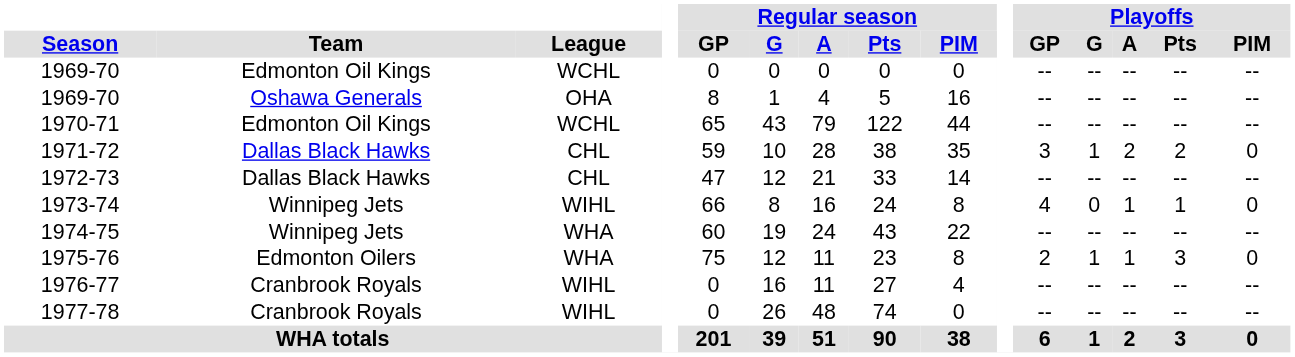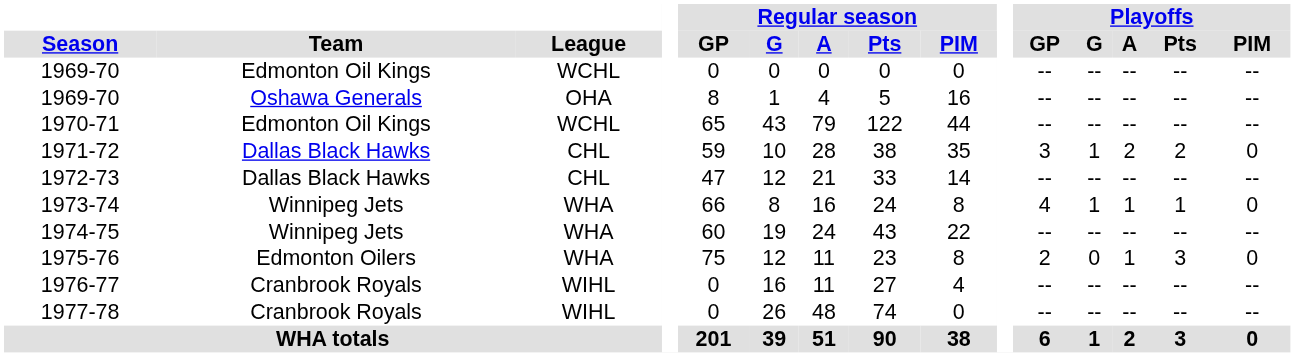 <table border="0" cellpadding="1" cellspacing="0" style="text-align:center; width:60em">
 <tr bgcolor="#e0e0e0">
 <th colspan="3" bgcolor="#ffffff"> </th>
 <th rowspan="99" bgcolor="#ffffff"> </th>
 <th colspan="5"><a href='#'>Regular season</a></th>
 <th rowspan="99" bgcolor="#ffffff"> </th>
 <th colspan="5"><a href='#'>Playoffs</a></th>
 </tr>
 <tr bgcolor="#e0e0e0">
 <th><a href='#'>Season</a></th>
 <th>Team</th>
 <th>League</th>
 <th>GP</th>
 <th><a href='#'>G</a></th>
 <th><a href='#'>A</a></th>
 <th><a href='#'>Pts</a></th>
 <th><a href='#'>PIM</a></th>
 <th>GP</th>
 <th>G</th>
 <th>A</th>
 <th>Pts</th>
 <th>PIM</th>
 </tr>
 <tr>
 <td>1969-70</td>
 <td>Edmonton Oil Kings</td>
 <td>WCHL</td>
 <td>0</td>
 <td>0</td>
 <td>0</td>
 <td>0</td>
 <td>0</td>
 <td>--</td>
 <td>--</td>
 <td>--</td>
 <td>--</td>
 <td>--</td>
 </tr>
 <tr>
 <td>1969-70</td>
 <td><a href='#'>Oshawa Generals</a></td>
 <td>OHA</td>
 <td>8</td>
 <td>1</td>
 <td>4</td>
 <td>5</td>
 <td>16</td>
 <td>--</td>
 <td>--</td>
 <td>--</td>
 <td>--</td>
 <td>--</td>
 </tr>
 <tr>
 <td>1970-71</td>
 <td>Edmonton Oil Kings</td>
 <td>WCHL</td>
 <td>65</td>
 <td>43</td>
 <td>79</td>
 <td>122</td>
 <td>44</td>
 <td>--</td>
 <td>--</td>
 <td>--</td>
 <td>--</td>
 <td>--</td>
 </tr>
 <tr>
 <td>1971-72</td>
 <td><a href='#'>Dallas Black Hawks</a></td>
 <td>CHL</td>
 <td>59</td>
 <td>10</td>
 <td>28</td>
 <td>38</td>
 <td>35</td>
 <td>3</td>
 <td>1</td>
 <td>2</td>
 <td>2</td>
 <td>0</td>
 </tr>
 <tr>
 <td>1972-73</td>
 <td>Dallas Black Hawks</td>
 <td>CHL</td>
 <td>47</td>
 <td>12</td>
 <td>21</td>
 <td>33</td>
 <td>14</td>
 <td>--</td>
 <td>--</td>
 <td>--</td>
 <td>--</td>
 <td>--</td>
 </tr>
 <tr>
 <td>1973-74</td>
 <td>Winnipeg Jets</td>
-<td>WIHL</td>
+<td>WHA</td>
 <td>66</td>
 <td>8</td>
 <td>16</td>
 <td>24</td>
 <td>8</td>
 <td>4</td>
-<td>0</td>
+<td>1</td>
 <td>1</td>
 <td>1</td>
 <td>0</td>
 </tr>
 <tr>
 <td>1974-75</td>
 <td>Winnipeg Jets</td>
 <td>WHA</td>
 <td>60</td>
 <td>19</td>
 <td>24</td>
 <td>43</td>
 <td>22</td>
 <td>--</td>
 <td>--</td>
 <td>--</td>
 <td>--</td>
 <td>--</td>
 </tr>
 <tr>
 <td>1975-76</td>
 <td>Edmonton Oilers</td>
 <td>WHA</td>
 <td>75</td>
 <td>12</td>
 <td>11</td>
 <td>23</td>
 <td>8</td>
 <td>2</td>
-<td>1</td>
+<td>0</td>
 <td>1</td>
 <td>3</td>
 <td>0</td>
 </tr>
 <tr>
 <td>1976-77</td>
 <td>Cranbrook Royals</td>
 <td>WIHL</td>
 <td>0</td>
 <td>16</td>
 <td>11</td>
 <td>27</td>
 <td>4</td>
 <td>--</td>
 <td>--</td>
 <td>--</td>
 <td>--</td>
 <td>--</td>
 </tr>
 <tr>
 <td>1977-78</td>
 <td>Cranbrook Royals</td>
 <td>WIHL</td>
 <td>0</td>
 <td>26</td>
 <td>48</td>
 <td>74</td>
 <td>0</td>
 <td>--</td>
 <td>--</td>
 <td>--</td>
 <td>--</td>
 <td>--</td>
 </tr>
 <tr>
 </tr>
 <tr bgcolor="#e0e0e0">
 <th colspan="3">WHA totals</th>
 <th>201</th>
 <th>39</th>
 <th>51</th>
 <th>90</th>
 <th>38</th>
 <th>6</th>
 <th>1</th>
 <th>2</th>
 <th>3</th>
 <th>0</th>
 </tr>
 </table>
